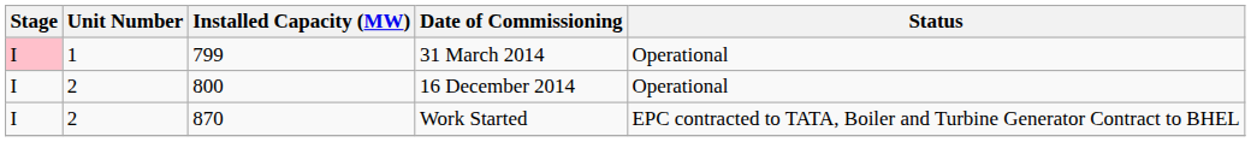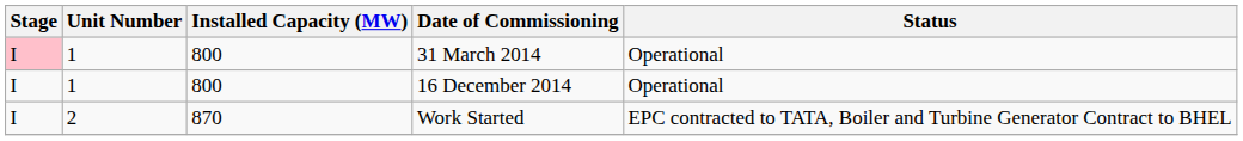 <table class="sortable wikitable">
 <tr>
 <th>Stage</th>
 <th>Unit Number</th>
 <th>Installed Capacity (<a href='#'>MW</a>)</th>
 <th>Date of Commissioning</th>
 <th>Status</th>
 </tr>
 <tr>
 <td style="background: pink;">I</td>
 <td>1</td>
-<td>799</td>
+<td>800</td>
 <td>31 March 2014</td>
 <td>Operational</td>
 </tr>
 <tr>
 <td>I</td>
-<td>2</td>
+<td>1</td>
 <td>800</td>
 <td>16 December 2014</td>
 <td>Operational</td>
 </tr>
 <tr>
 <td>I</td>
 <td>2</td>
 <td>870</td>
 <td>Work Started</td>
 <td>EPC contracted to TATA, Boiler and Turbine Generator Contract to BHEL</td>
 </tr>
 <tr>
 </tr>
 </table>
